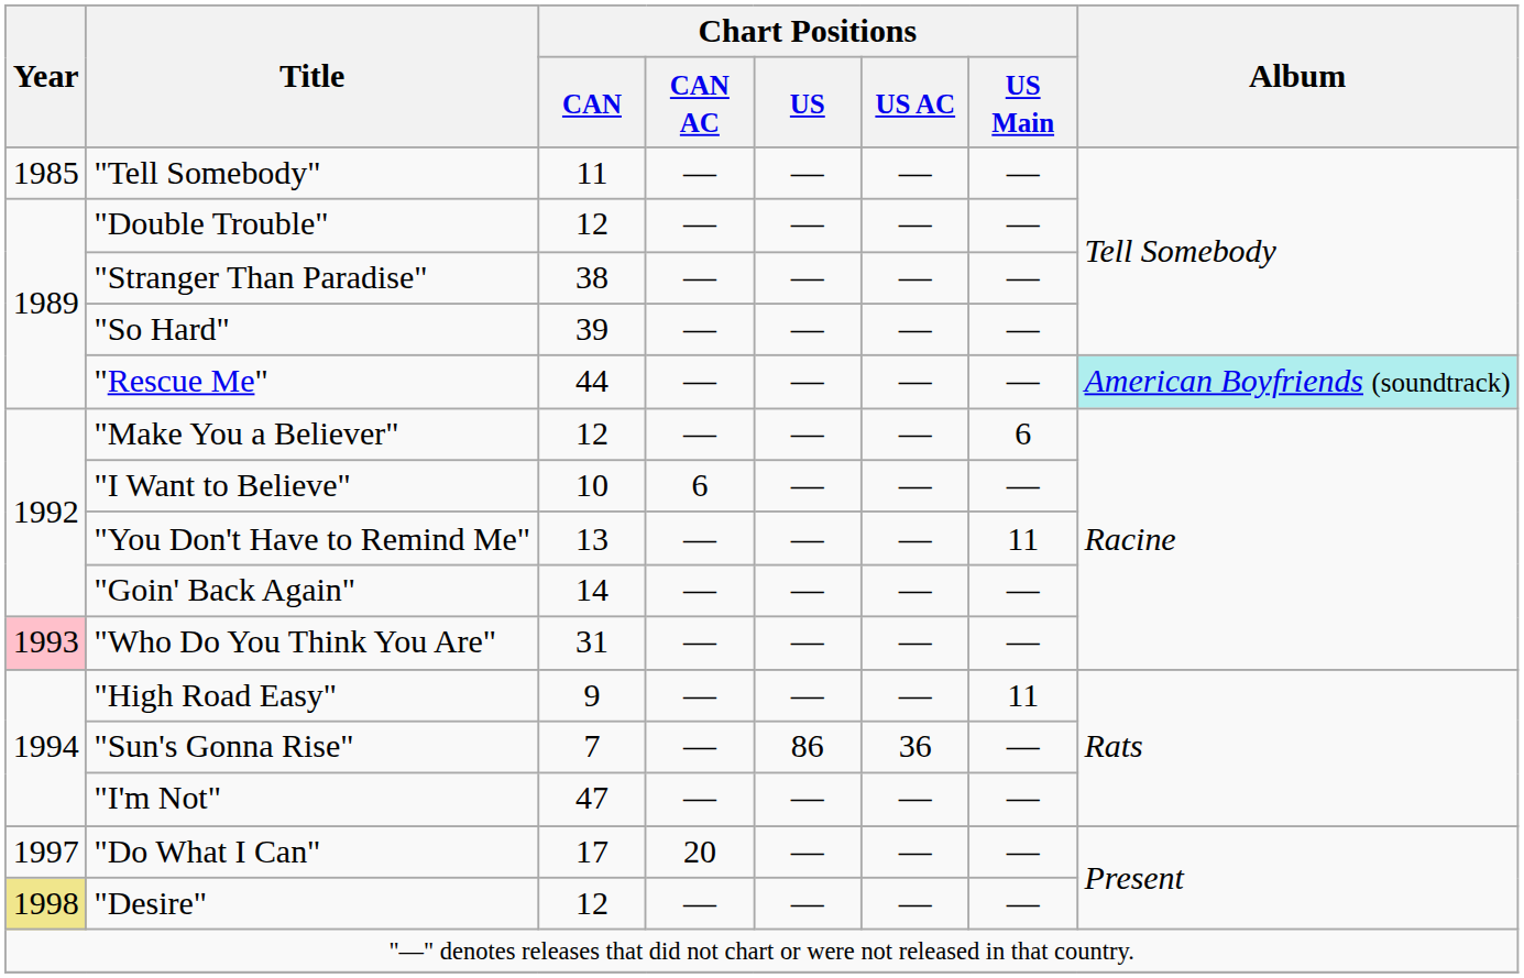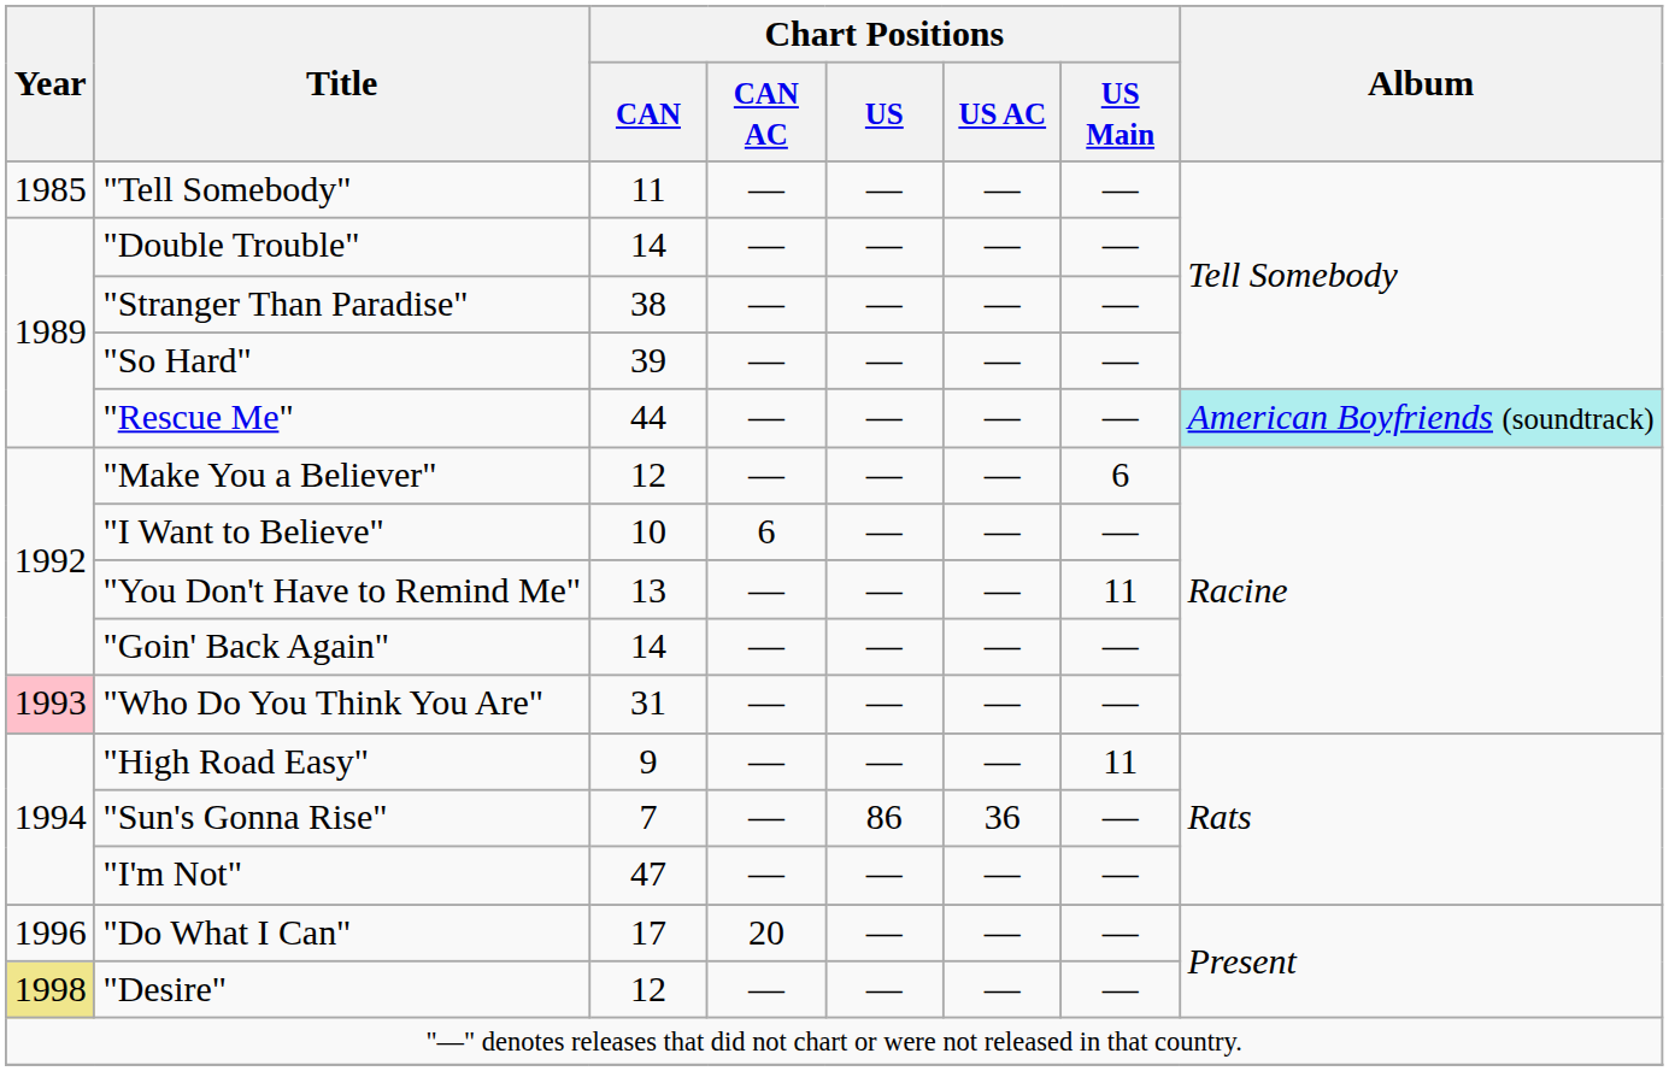 <table class="wikitable">
 <tr>
 <th rowspan=2>Year</th>
 <th rowspan=2>Title</th>
 <th colspan=5>Chart Positions</th>
 <th rowspan=2>Album</th>
 </tr>
 <tr>
 <th width=45><small><a href='#'>CAN</a></small></th>
 <th width=45><small><a href='#'>CAN AC</a></small></th>
 <th width=45><small><a href='#'>US</a></small></th>
 <th width=45><small><a href='#'>US AC</a></small></th>
 <th width=45><small><a href='#'>US<br>Main</a></small></th>
 </tr>
 <tr>
 <td>1985</td>
 <td>"Tell Somebody"</td>
 <td align="center">11</td>
 <td align="center">—</td>
 <td align="center">—</td>
 <td align="center">—</td>
 <td align="center">—</td>
 <td rowspan=4><em>Tell Somebody</em></td>
 </tr>
 <tr>
 <td rowspan=4>1989</td>
 <td>"Double Trouble"</td>
-<td align="center">12</td>
+<td align="center">14</td>
 <td align="center">—</td>
 <td align="center">—</td>
 <td align="center">—</td>
 <td align="center">—</td>
 </tr>
 <tr>
 <td>"Stranger Than Paradise"</td>
 <td align="center">38</td>
 <td align="center">—</td>
 <td align="center">—</td>
 <td align="center">—</td>
 <td align="center">—</td>
 </tr>
 <tr>
 <td>"So Hard"</td>
 <td align="center">39</td>
 <td align="center">—</td>
 <td align="center">—</td>
 <td align="center">—</td>
 <td align="center">—</td>
 </tr>
 <tr>
 <td>"<a href='#'>Rescue Me</a>"</td>
 <td align="center">44</td>
 <td align="center">—</td>
 <td align="center">—</td>
 <td align="center">—</td>
 <td align="center">—</td>
 <td style="background: paleturquoise;"><em><a href='#'>American Boyfriends</a></em> <small>(soundtrack)</small></td>
 </tr>
 <tr>
 <td rowspan=4>1992</td>
 <td>"Make You a Believer"</td>
 <td align="center">12</td>
 <td align="center">—</td>
 <td align="center">—</td>
 <td align="center">—</td>
 <td align="center">6</td>
 <td rowspan=5><em>Racine</em></td>
 </tr>
 <tr>
 <td>"I Want to Believe"</td>
 <td align="center">10</td>
 <td align="center">6</td>
 <td align="center">—</td>
 <td align="center">—</td>
 <td align="center">—</td>
 </tr>
 <tr>
 <td>"You Don't Have to Remind Me"</td>
 <td align="center">13</td>
 <td align="center">—</td>
 <td align="center">—</td>
 <td align="center">—</td>
 <td align="center">11</td>
 </tr>
 <tr>
 <td>"Goin' Back Again"</td>
 <td align="center">14</td>
 <td align="center">—</td>
 <td align="center">—</td>
 <td align="center">—</td>
 <td align="center">—</td>
 </tr>
 <tr>
 <td style="background: pink;">1993</td>
 <td>"Who Do You Think You Are"</td>
 <td align="center">31</td>
 <td align="center">—</td>
 <td align="center">—</td>
 <td align="center">—</td>
 <td align="center">—</td>
 </tr>
 <tr>
 <td rowspan=3>1994</td>
 <td>"High Road Easy"</td>
 <td align="center">9</td>
 <td align="center">—</td>
 <td align="center">—</td>
 <td align="center">—</td>
 <td align="center">11</td>
 <td rowspan=3><em>Rats</em></td>
 </tr>
 <tr>
 <td>"Sun's Gonna Rise"</td>
 <td align="center">7</td>
 <td align="center">—</td>
 <td align="center">86</td>
 <td align="center">36</td>
 <td align="center">—</td>
 </tr>
 <tr>
 <td>"I'm Not"</td>
 <td align="center">47</td>
 <td align="center">—</td>
 <td align="center">—</td>
 <td align="center">—</td>
 <td align="center">—</td>
 </tr>
 <tr>
-<td>1997</td>
+<td>1996</td>
 <td>"Do What I Can"</td>
 <td align="center">17</td>
 <td align="center">20</td>
 <td align="center">—</td>
 <td align="center">—</td>
 <td align="center">—</td>
 <td rowspan=2><em>Present</em></td>
 </tr>
 <tr>
 <td style="background: khaki;">1998</td>
 <td>"Desire"</td>
 <td align="center">12</td>
 <td align="center">—</td>
 <td align="center">—</td>
 <td align="center">—</td>
 <td align="center">—</td>
 </tr>
 <tr>
 <td align="center" colspan="14" style="font-size:9pt">"—" denotes releases that did not chart or were not released in that country.</td>
 </tr>
 <tr>
 </tr>
 </table>
